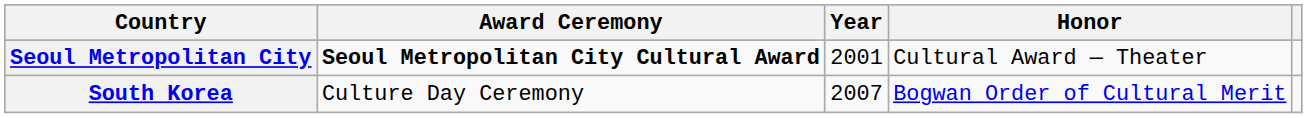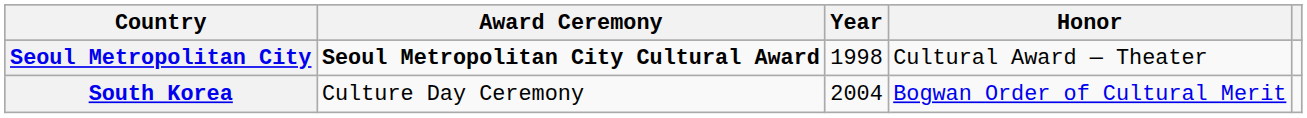 <table class="wikitable plainrowheaders sortable">
 <tr>
 <th scope="col">Country</th>
 <th scope="col">Award Ceremony</th>
 <th scope="col">Year</th>
 <th scope="col">Honor</th>
 <th class="unsortable" scope="col"></th>
 </tr>
 <tr>
 <th scope="row"><a href='#'>Seoul Metropolitan City</a></th>
 <td><strong>Seoul Metropolitan City Cultural Award</strong></td>
-<td>2001</td>
+<td>1998</td>
 <td>Cultural Award — Theater</td>
 <td></td>
 </tr>
 <tr>
 <th scope="row"><a href='#'>South Korea</a></th>
 <td>Culture Day Ceremony</td>
-<td>2007</td>
+<td>2004</td>
 <td><a href='#'>Bogwan Order of Cultural Merit</a></td>
 <td></td>
 </tr>
 </table>
